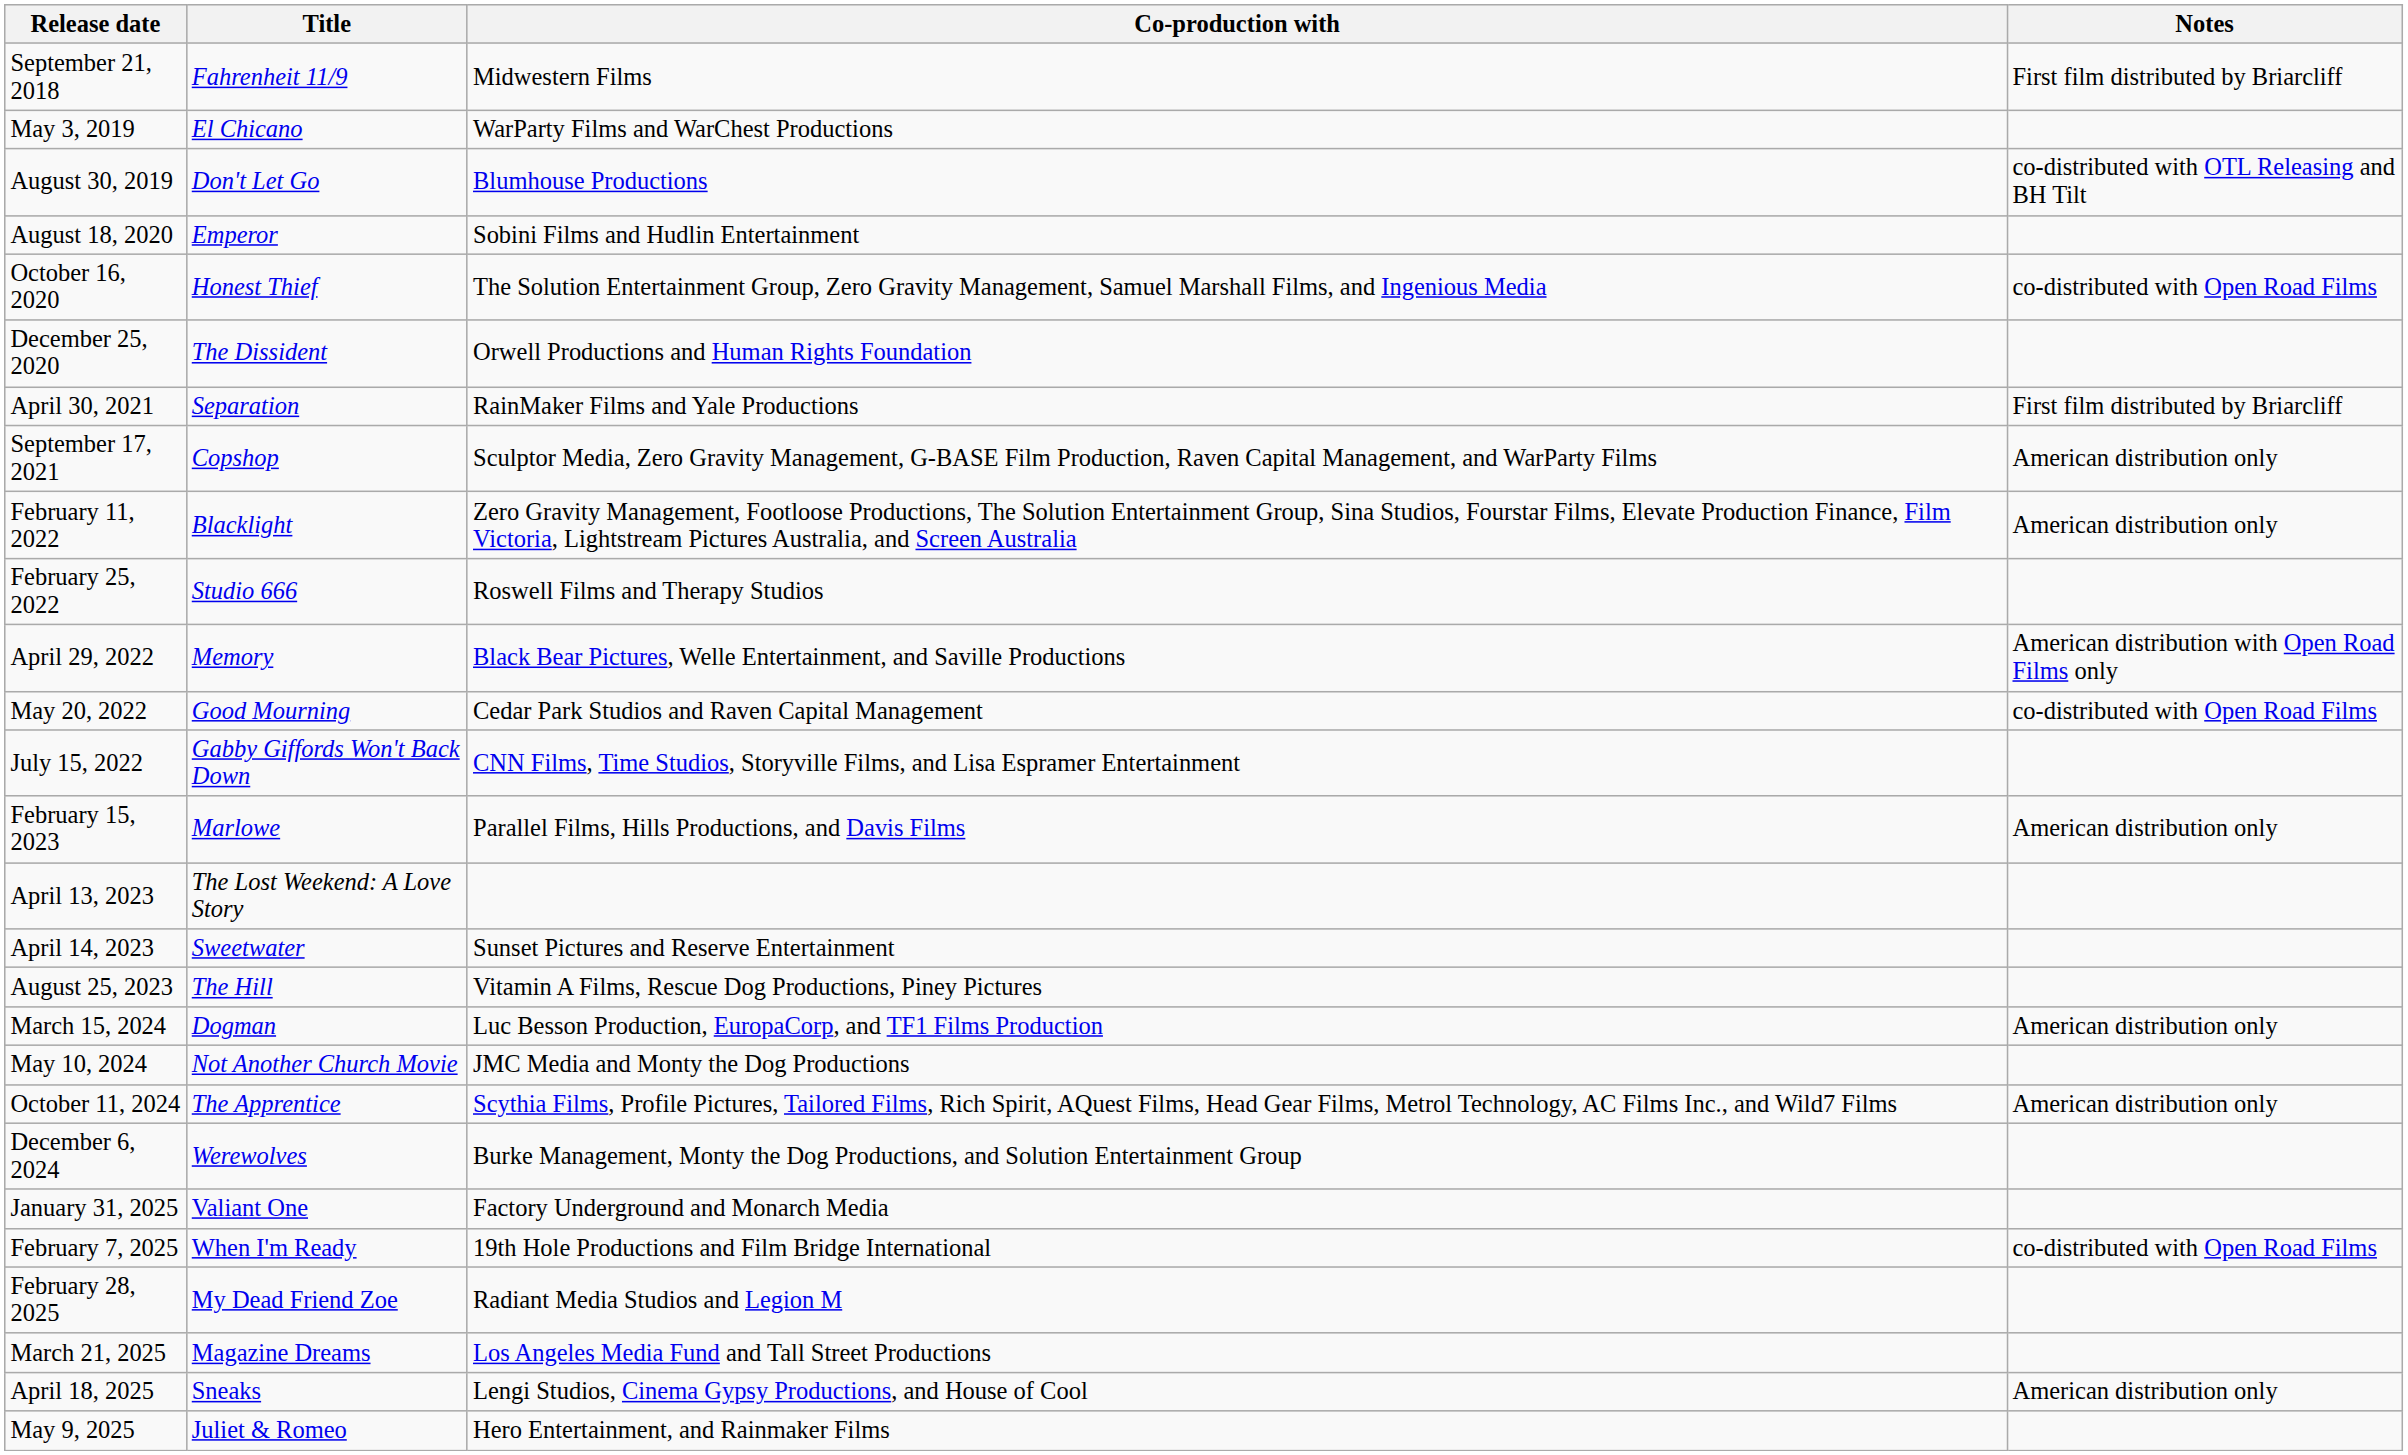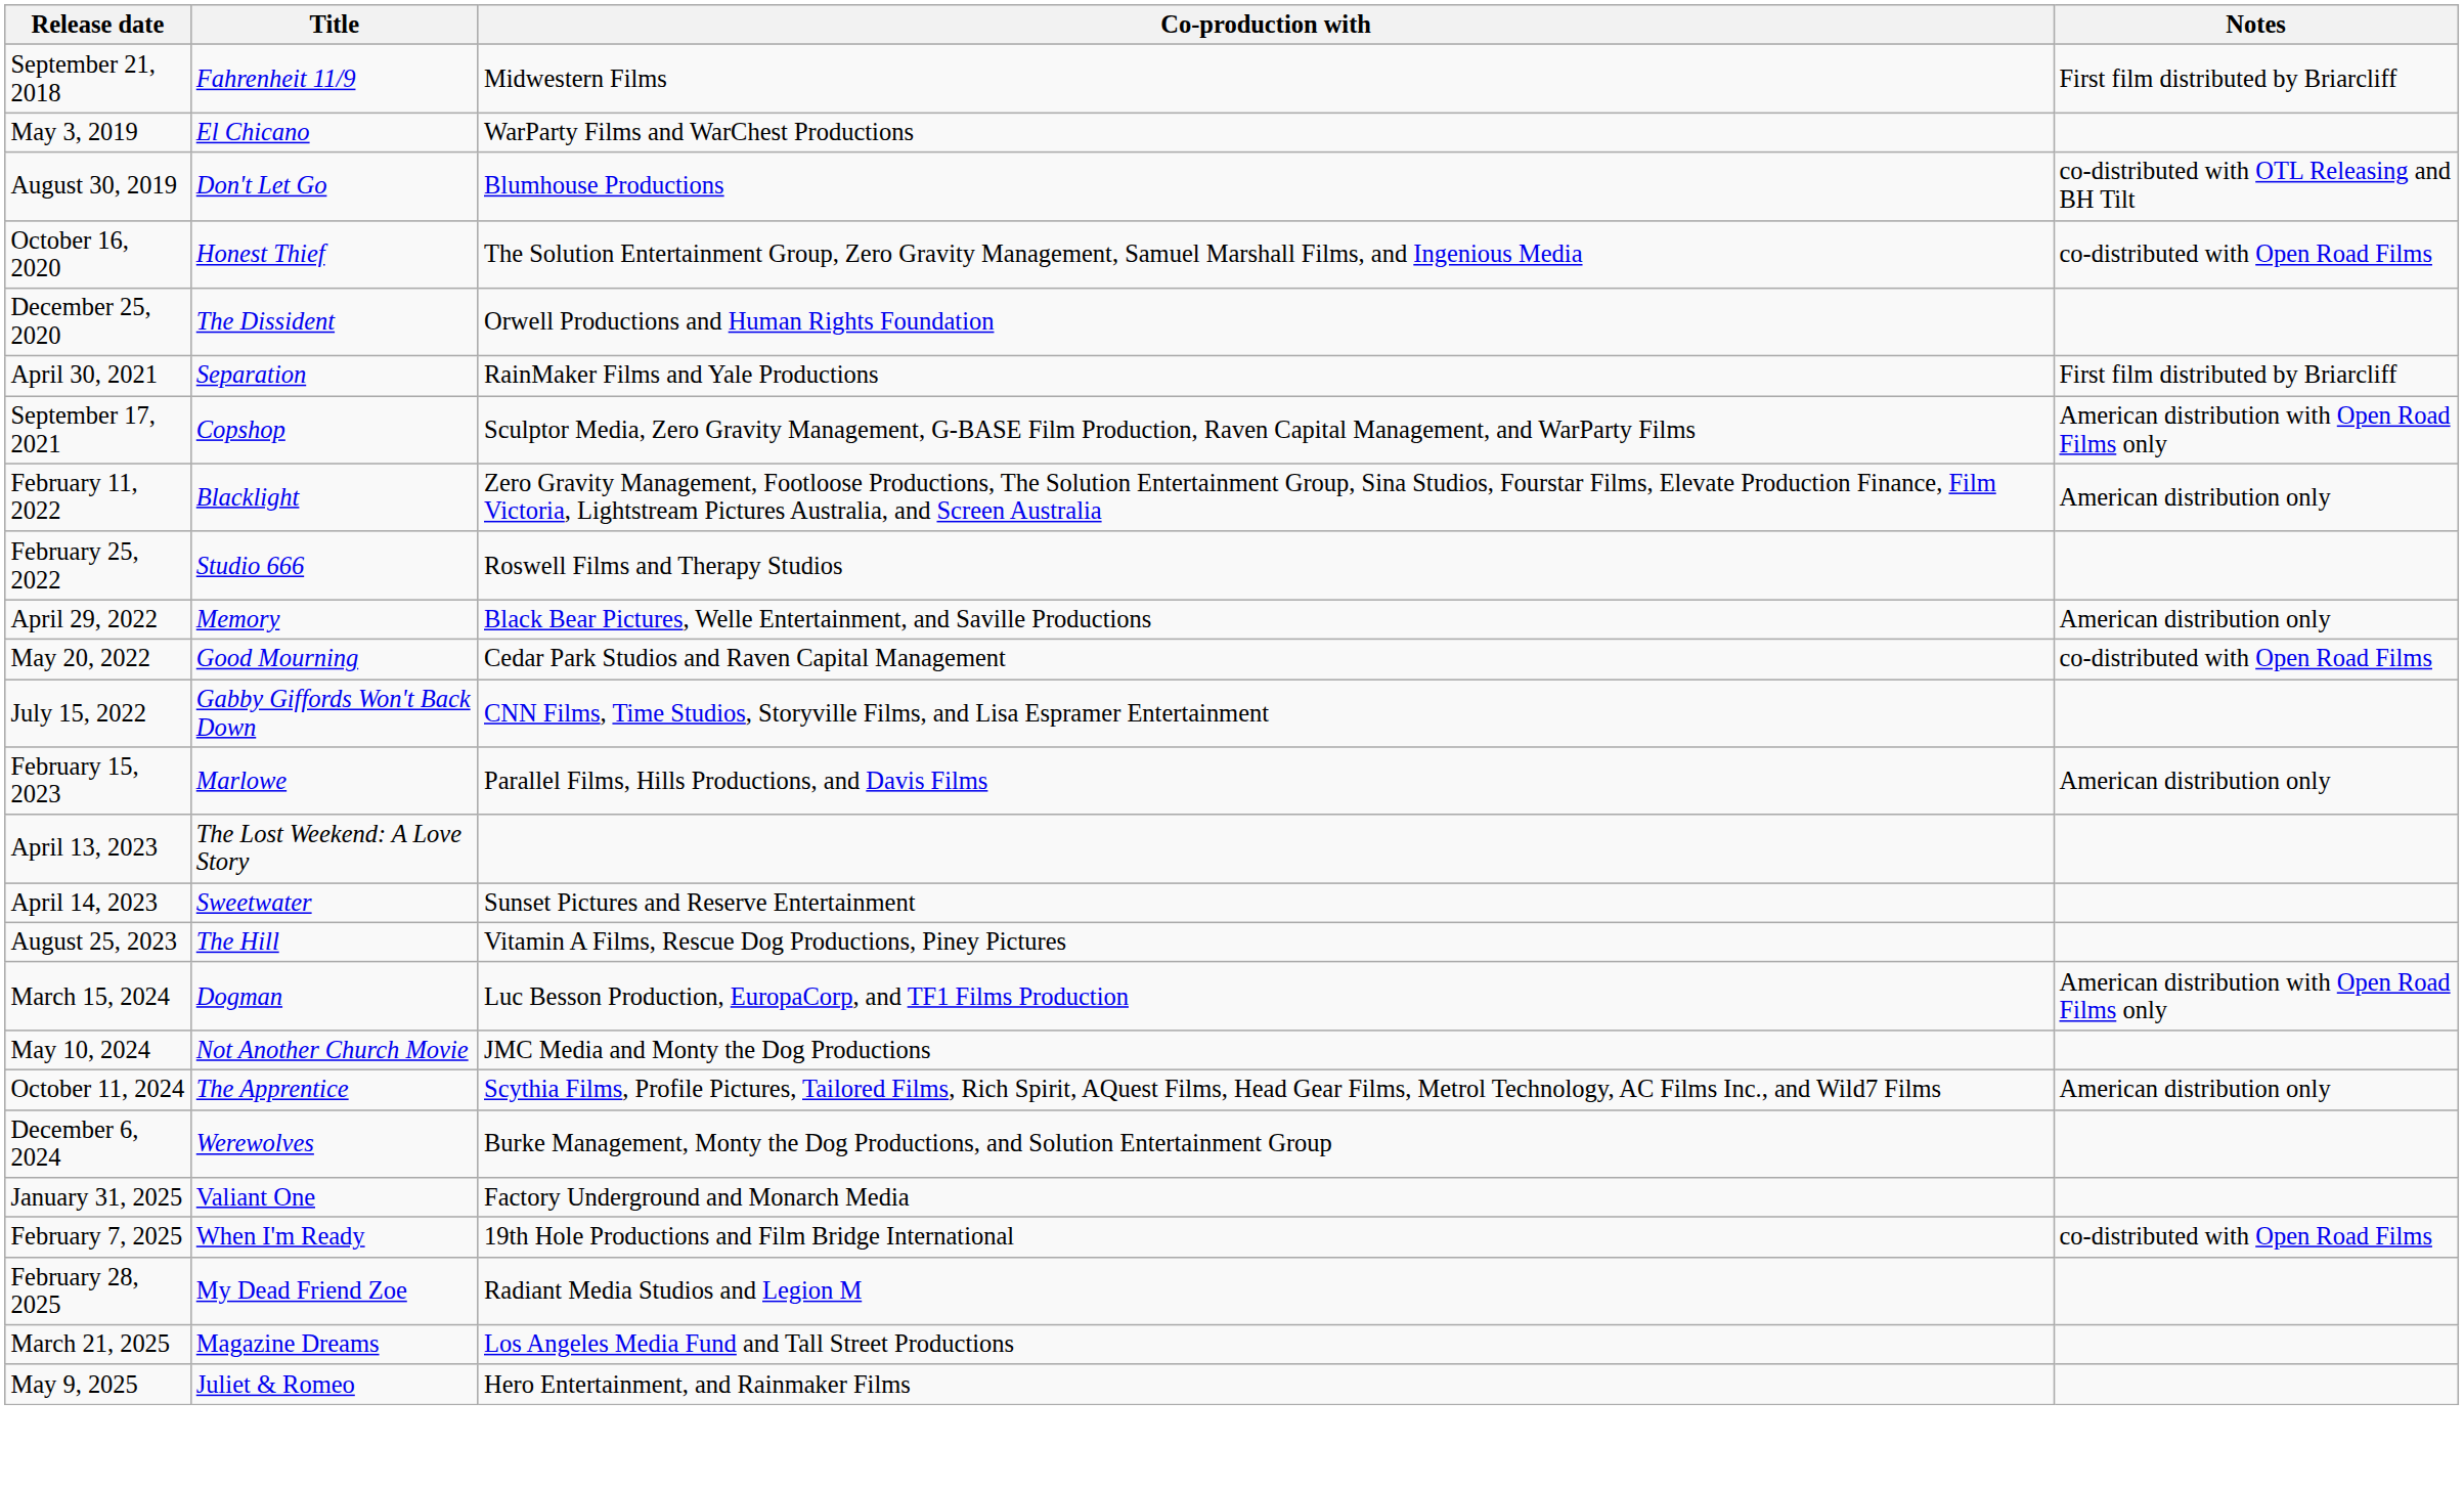 <table class="wikitable sortable">
 <tr>
 <th scope="col">Release date</th>
 <th scope="col">Title</th>
 <th scope="col">Co-production with</th>
 <th scope="col">Notes</th>
 </tr>
 <tr>
 <td>September 21, 2018</td>
 <td><em><a href='#'>Fahrenheit 11/9</a></em></td>
 <td>Midwestern Films</td>
 <td>First film distributed by Briarcliff</td>
 </tr>
 <tr>
 <td>May 3, 2019</td>
 <td><em><a href='#'>El Chicano</a></em></td>
 <td>WarParty Films and WarChest Productions</td>
 <td></td>
 </tr>
 <tr>
 <td>August 30, 2019</td>
 <td><em><a href='#'>Don't Let Go</a></em></td>
 <td><a href='#'>Blumhouse Productions</a></td>
 <td>co-distributed with <a href='#'>OTL Releasing</a> and BH Tilt</td>
 </tr>
 <tr>
-<td>August 18, 2020</td>
-<td><em><a href='#'>Emperor</a></em></td>
-<td>Sobini Films and Hudlin Entertainment</td>
-<td></td>
-</tr>
-<tr>
 <td>October 16, 2020</td>
 <td><em><a href='#'>Honest Thief</a></em></td>
 <td>The Solution Entertainment Group, Zero Gravity Management, Samuel Marshall Films, and <a href='#'>Ingenious Media</a></td>
 <td>co-distributed with <a href='#'>Open Road Films</a></td>
 </tr>
 <tr>
 <td>December 25, 2020</td>
 <td><em><a href='#'>The Dissident</a></em></td>
 <td>Orwell Productions and <a href='#'>Human Rights Foundation</a></td>
 <td></td>
 </tr>
 <tr>
 <td>April 30, 2021</td>
 <td><em><a href='#'>Separation</a></em></td>
 <td>RainMaker Films and Yale Productions</td>
 <td>First film distributed by Briarcliff</td>
 </tr>
 <tr>
 <td>September 17, 2021</td>
 <td><em><a href='#'>Copshop</a></em></td>
 <td>Sculptor Media, Zero Gravity Management, G-BASE Film Production, Raven Capital Management, and WarParty Films</td>
-<td>American distribution only</td>
+<td>American distribution with <a href='#'>Open Road Films</a> only</td>
 </tr>
 <tr>
 <td>February 11, 2022</td>
 <td><em><a href='#'>Blacklight</a></em></td>
 <td>Zero Gravity Management, Footloose Productions, The Solution Entertainment Group, Sina Studios, Fourstar Films, Elevate Production Finance, <a href='#'>Film Victoria</a>, Lightstream Pictures Australia, and <a href='#'>Screen Australia</a></td>
 <td>American distribution only</td>
 </tr>
 <tr>
 <td>February 25, 2022</td>
 <td><em><a href='#'>Studio 666</a></em></td>
 <td>Roswell Films and Therapy Studios</td>
 <td></td>
 </tr>
 <tr>
 <td>April 29, 2022</td>
 <td><em><a href='#'>Memory</a></em></td>
 <td><a href='#'>Black Bear Pictures</a>, Welle Entertainment, and Saville Productions</td>
-<td>American distribution with <a href='#'>Open Road Films</a> only</td>
+<td>American distribution only</td>
 </tr>
 <tr>
 <td>May 20, 2022</td>
 <td><em><a href='#'>Good Mourning</a></em></td>
 <td>Cedar Park Studios and Raven Capital Management</td>
 <td>co-distributed with <a href='#'>Open Road Films</a></td>
 </tr>
 <tr>
 <td>July 15, 2022</td>
 <td><em><a href='#'>Gabby Giffords Won't Back Down</a></em></td>
 <td><a href='#'>CNN Films</a>, <a href='#'>Time Studios</a>, Storyville Films, and Lisa Espramer Entertainment</td>
 <td></td>
 </tr>
 <tr>
 <td>February 15, 2023</td>
 <td><em><a href='#'>Marlowe</a></em></td>
 <td>Parallel Films, Hills Productions, and <a href='#'>Davis Films</a></td>
 <td>American distribution only</td>
 </tr>
 <tr>
 <td>April 13, 2023</td>
 <td><em>The Lost Weekend: A Love Story</em></td>
 <td></td>
 <td></td>
 </tr>
 <tr>
 <td>April 14, 2023</td>
 <td><em><a href='#'>Sweetwater</a></em></td>
 <td>Sunset Pictures and Reserve Entertainment</td>
 <td></td>
 </tr>
 <tr>
 <td>August 25, 2023</td>
 <td><em><a href='#'>The Hill</a></em></td>
 <td>Vitamin A Films, Rescue Dog Productions, Piney Pictures</td>
 <td></td>
 </tr>
 <tr>
 <td>March 15, 2024</td>
 <td><em><a href='#'>Dogman</a></em></td>
 <td>Luc Besson Production, <a href='#'>EuropaCorp</a>, and <a href='#'>TF1 Films Production</a></td>
-<td>American distribution only</td>
+<td>American distribution with <a href='#'>Open Road Films</a> only</td>
 </tr>
 <tr>
 <td>May 10, 2024</td>
 <td><em><a href='#'>Not Another Church Movie</a></em></td>
 <td>JMC Media and Monty the Dog Productions</td>
 <td></td>
 </tr>
 <tr>
 <td>October 11, 2024</td>
 <td><em><a href='#'>The Apprentice</a></em></td>
 <td><a href='#'>Scythia Films</a>, Profile Pictures, <a href='#'>Tailored Films</a>, Rich Spirit, AQuest Films, Head Gear Films, Metrol Technology, AC Films Inc., and Wild7 Films</td>
 <td>American distribution only</td>
 </tr>
 <tr>
 <td>December 6, 2024</td>
 <td><em><a href='#'>Werewolves</a></td>
 <td>Burke Management, Monty the Dog Productions, and Solution Entertainment Group</td>
 <td></td>
 </tr>
 <tr>
 <td>January 31, 2025</td>
 <td></em><a href='#'>Valiant One</a><em></td>
 <td>Factory Underground and Monarch Media</td>
 <td></td>
 </tr>
 <tr>
 <td>February 7, 2025</td>
 <td></em><a href='#'>When I'm Ready</a><em></td>
 <td>19th Hole Productions and Film Bridge International</td>
 <td>co-distributed with <a href='#'>Open Road Films</a></td>
 </tr>
 <tr>
 <td>February 28, 2025</td>
 <td></em><a href='#'>My Dead Friend Zoe</a><em></td>
 <td>Radiant Media Studios and <a href='#'>Legion M</a></td>
 <td></td>
 </tr>
 <tr>
 <td>March 21, 2025</td>
 <td></em><a href='#'>Magazine Dreams</a><em></td>
 <td><a href='#'>Los Angeles Media Fund</a> and Tall Street Productions</td>
 <td></td>
 </tr>
 <tr>
-<td>April 18, 2025</td>
-<td></em><a href='#'>Sneaks</a><em></td>
-<td>Lengi Studios, <a href='#'>Cinema Gypsy Productions</a>, and House of Cool</td>
-<td>American distribution only</td>
-</tr>
-<tr>
 <td>May 9, 2025</td>
 <td></em><a href='#'>Juliet & Romeo</a><em></td>
 <td>Hero Entertainment, and Rainmaker Films</td>
 <td></td>
 </tr>
 </table>
